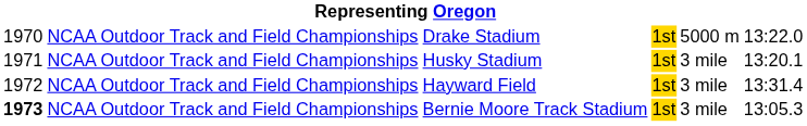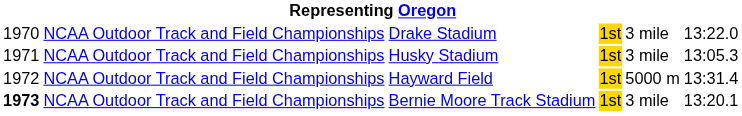 <table>
 <tr>
 <th colspan=7>Representing <a href='#'>Oregon</a></th>
 </tr>
 <tr>
 <td>1970</td>
 <td><a href='#'>NCAA Outdoor Track and Field Championships</a></td>
 <td><a href='#'>Drake Stadium</a><br></td>
 <td bgcolor=gold>1st</td>
-<td>5000 m</td>
+<td>3 mile</td>
 <td>13:22.0</td>
 <td></td>
 </tr>
 <tr>
 <td>1971</td>
 <td><a href='#'>NCAA Outdoor Track and Field Championships</a></td>
 <td><a href='#'>Husky Stadium</a><br></td>
 <td bgcolor=gold>1st</td>
 <td>3 mile</td>
-<td>13:20.1</td>
+<td>13:05.3</td>
 <td></td>
 </tr>
 <tr>
 <td>1972</td>
 <td><a href='#'>NCAA Outdoor Track and Field Championships</a></td>
 <td><a href='#'>Hayward Field</a><br></td>
 <td bgcolor=gold>1st</td>
-<td>3 mile</td>
+<td>5000 m</td>
 <td>13:31.4</td>
 <td></td>
 </tr>
 <tr>
 <td><strong>1973</strong></td>
 <td><a href='#'>NCAA Outdoor Track and Field Championships</a></td>
 <td><a href='#'>Bernie Moore Track Stadium</a><br></td>
 <td bgcolor=gold>1st</td>
 <td>3 mile</td>
-<td>13:05.3</td>
+<td>13:20.1</td>
 <td></td>
 </tr>
 </table>
